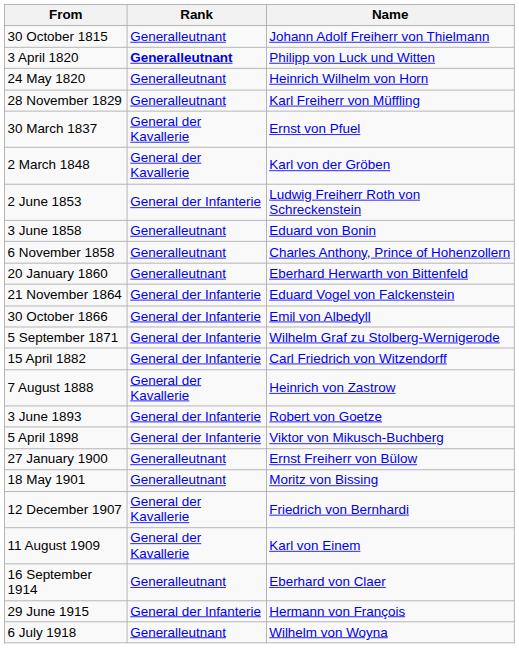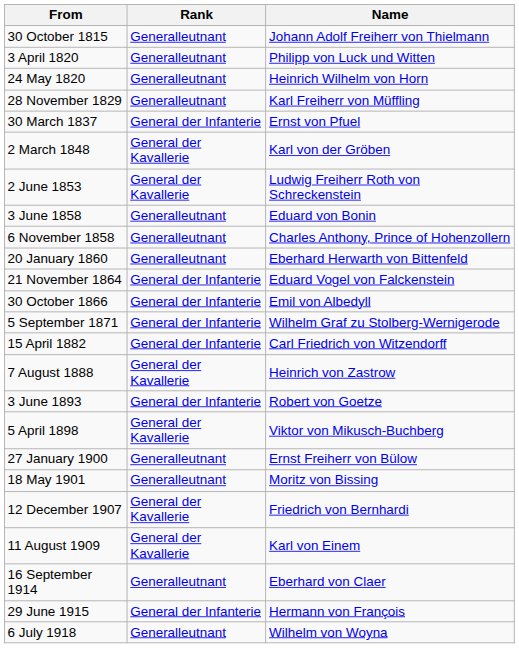 <table class="wikitable">
 <tr>
 <th>From</th>
 <th>Rank</th>
 <th>Name</th>
 </tr>
 <tr>
 <td>30 October 1815</td>
 <td><a href='#'>Generalleutnant</a></td>
 <td><a href='#'>Johann Adolf Freiherr von Thielmann</a></td>
 </tr>
 <tr>
 <td>3 April 1820</td>
-<td><strong><a href='#'>Generalleutnant</a></strong></td>
+<td><a href='#'>Generalleutnant</a></td>
 <td><a href='#'>Philipp von Luck und Witten</a></td>
 </tr>
 <tr>
 <td>24 May 1820</td>
 <td><a href='#'>Generalleutnant</a></td>
 <td><a href='#'>Heinrich Wilhelm von Horn</a></td>
 </tr>
 <tr>
 <td>28 November 1829</td>
 <td><a href='#'>Generalleutnant</a></td>
 <td><a href='#'>Karl Freiherr von Müffling</a></td>
 </tr>
 <tr>
 <td>30 March 1837</td>
-<td><a href='#'>General der Kavallerie</a></td>
+<td><a href='#'>General der Infanterie</a></td>
 <td><a href='#'>Ernst von Pfuel</a></td>
 </tr>
 <tr>
 <td>2 March 1848</td>
 <td><a href='#'>General der Kavallerie</a></td>
 <td><a href='#'>Karl von der Gröben</a></td>
 </tr>
 <tr>
 <td>2 June 1853</td>
-<td><a href='#'>General der Infanterie</a></td>
+<td><a href='#'>General der Kavallerie</a></td>
 <td><a href='#'>Ludwig Freiherr Roth von Schreckenstein</a></td>
 </tr>
 <tr>
 <td>3 June 1858</td>
 <td><a href='#'>Generalleutnant</a></td>
 <td><a href='#'>Eduard von Bonin</a></td>
 </tr>
 <tr>
 <td>6 November 1858</td>
 <td><a href='#'>Generalleutnant</a></td>
 <td><a href='#'>Charles Anthony, Prince of Hohenzollern</a></td>
 </tr>
 <tr>
 <td>20 January 1860</td>
 <td><a href='#'>Generalleutnant</a></td>
 <td><a href='#'>Eberhard Herwarth von Bittenfeld</a></td>
 </tr>
 <tr>
 <td>21 November 1864</td>
 <td><a href='#'>General der Infanterie</a></td>
 <td><a href='#'>Eduard Vogel von Falckenstein</a></td>
 </tr>
 <tr>
 <td>30 October 1866</td>
 <td><a href='#'>General der Infanterie</a></td>
 <td><a href='#'>Emil von Albedyll</a></td>
 </tr>
 <tr>
 <td>5 September 1871</td>
 <td><a href='#'>General der Infanterie</a></td>
 <td><a href='#'>Wilhelm Graf zu Stolberg-Wernigerode</a></td>
 </tr>
 <tr>
 <td>15 April 1882</td>
 <td><a href='#'>General der Infanterie</a></td>
 <td><a href='#'>Carl Friedrich von Witzendorff</a></td>
 </tr>
 <tr>
 <td>7 August 1888</td>
 <td><a href='#'>General der Kavallerie</a></td>
 <td><a href='#'>Heinrich von Zastrow</a></td>
 </tr>
 <tr>
 <td>3 June 1893</td>
 <td><a href='#'>General der Infanterie</a></td>
 <td><a href='#'>Robert von Goetze</a></td>
 </tr>
 <tr>
 <td>5 April 1898</td>
-<td><a href='#'>General der Infanterie</a></td>
+<td><a href='#'>General der Kavallerie</a></td>
 <td><a href='#'>Viktor von Mikusch-Buchberg</a></td>
 </tr>
 <tr>
 <td>27 January 1900</td>
 <td><a href='#'>Generalleutnant</a></td>
 <td><a href='#'>Ernst Freiherr von Bülow</a></td>
 </tr>
 <tr>
 <td>18 May 1901</td>
 <td><a href='#'>Generalleutnant</a></td>
 <td><a href='#'>Moritz von Bissing</a></td>
 </tr>
 <tr>
 <td>12 December 1907</td>
 <td><a href='#'>General der Kavallerie</a></td>
 <td><a href='#'>Friedrich von Bernhardi</a></td>
 </tr>
 <tr>
 <td>11 August 1909</td>
 <td><a href='#'>General der Kavallerie</a></td>
 <td><a href='#'>Karl von Einem</a></td>
 </tr>
 <tr>
 <td>16 September 1914</td>
 <td><a href='#'>Generalleutnant</a></td>
 <td><a href='#'>Eberhard von Claer</a></td>
 </tr>
 <tr>
 <td>29 June 1915</td>
 <td><a href='#'>General der Infanterie</a></td>
 <td><a href='#'>Hermann von François</a></td>
 </tr>
 <tr>
 <td>6 July 1918</td>
 <td><a href='#'>Generalleutnant</a></td>
 <td><a href='#'>Wilhelm von Woyna</a></td>
 </tr>
 </table>
